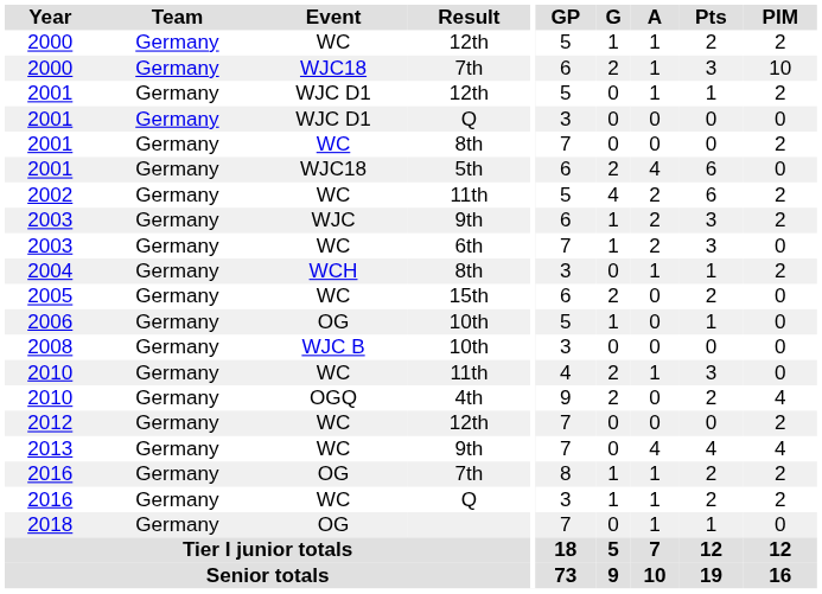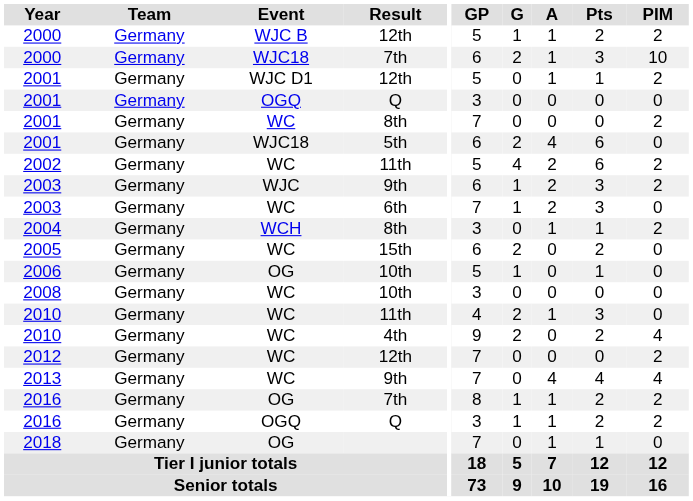 <table border="0" cellpadding="1" cellspacing="0" ID="Table3" style="text-align:center; width:40em">
 <tr ALIGN="center" bgcolor="#e0e0e0">
 <th>Year</th>
 <th>Team</th>
 <th>Event</th>
 <th>Result</th>
 <th rowspan="99" bgcolor="#ffffff"></th>
 <th>GP</th>
 <th>G</th>
 <th>A</th>
 <th>Pts</th>
 <th>PIM</th>
 </tr>
 <tr>
 <td><a href='#'>2000</a></td>
 <td><a href='#'>Germany</a></td>
-<td>WC</td>
+<td><a href='#'>WJC B</a></td>
 <td>12th</td>
 <td>5</td>
 <td>1</td>
 <td>1</td>
 <td>2</td>
 <td>2</td>
 </tr>
 <tr bgcolor="#f0f0f0">
 <td><a href='#'>2000</a></td>
 <td><a href='#'>Germany</a></td>
 <td><a href='#'>WJC18</a></td>
 <td>7th</td>
 <td>6</td>
 <td>2</td>
 <td>1</td>
 <td>3</td>
 <td>10</td>
 </tr>
 <tr>
 <td><a href='#'>2001</a></td>
 <td>Germany</td>
 <td>WJC D1</td>
 <td>12th</td>
 <td>5</td>
 <td>0</td>
 <td>1</td>
 <td>1</td>
 <td>2</td>
 </tr>
 <tr bgcolor="#f0f0f0">
 <td><a href='#'>2001</a></td>
 <td><a href='#'>Germany</a></td>
-<td>WJC D1</td>
+<td><a href='#'>OGQ</a></td>
 <td>Q</td>
 <td>3</td>
 <td>0</td>
 <td>0</td>
 <td>0</td>
 <td>0</td>
 </tr>
 <tr>
 <td><a href='#'>2001</a></td>
 <td>Germany</td>
 <td><a href='#'>WC</a></td>
 <td>8th</td>
 <td>7</td>
 <td>0</td>
 <td>0</td>
 <td>0</td>
 <td>2</td>
 </tr>
 <tr bgcolor="#f0f0f0">
 <td><a href='#'>2001</a></td>
 <td>Germany</td>
 <td>WJC18</td>
 <td>5th</td>
 <td>6</td>
 <td>2</td>
 <td>4</td>
 <td>6</td>
 <td>0</td>
 </tr>
 <tr>
 <td><a href='#'>2002</a></td>
 <td>Germany</td>
 <td>WC</td>
 <td>11th</td>
 <td>5</td>
 <td>4</td>
 <td>2</td>
 <td>6</td>
 <td>2</td>
 </tr>
 <tr bgcolor="#f0f0f0">
 <td><a href='#'>2003</a></td>
 <td>Germany</td>
 <td>WJC</td>
 <td>9th</td>
 <td>6</td>
 <td>1</td>
 <td>2</td>
 <td>3</td>
 <td>2</td>
 </tr>
 <tr>
 <td><a href='#'>2003</a></td>
 <td>Germany</td>
 <td>WC</td>
 <td>6th</td>
 <td>7</td>
 <td>1</td>
 <td>2</td>
 <td>3</td>
 <td>0</td>
 </tr>
 <tr bgcolor="#f0f0f0">
 <td><a href='#'>2004</a></td>
 <td>Germany</td>
 <td><a href='#'>WCH</a></td>
 <td>8th</td>
 <td>3</td>
 <td>0</td>
 <td>1</td>
 <td>1</td>
 <td>2</td>
 </tr>
 <tr>
 <td><a href='#'>2005</a></td>
 <td>Germany</td>
 <td>WC</td>
 <td>15th</td>
 <td>6</td>
 <td>2</td>
 <td>0</td>
 <td>2</td>
 <td>0</td>
 </tr>
 <tr bgcolor="#f0f0f0">
 <td><a href='#'>2006</a></td>
 <td>Germany</td>
 <td>OG</td>
 <td>10th</td>
 <td>5</td>
 <td>1</td>
 <td>0</td>
 <td>1</td>
 <td>0</td>
 </tr>
 <tr>
 <td><a href='#'>2008</a></td>
 <td>Germany</td>
-<td><a href='#'>WJC B</a></td>
+<td>WC</td>
 <td>10th</td>
 <td>3</td>
 <td>0</td>
 <td>0</td>
 <td>0</td>
 <td>0</td>
 </tr>
 <tr bgcolor="#f0f0f0">
 <td><a href='#'>2010</a></td>
 <td>Germany</td>
 <td>WC</td>
 <td>11th</td>
 <td>4</td>
 <td>2</td>
 <td>1</td>
 <td>3</td>
 <td>0</td>
 </tr>
 <tr>
 <td><a href='#'>2010</a></td>
 <td>Germany</td>
-<td>OGQ</td>
+<td>WC</td>
 <td>4th</td>
 <td>9</td>
 <td>2</td>
 <td>0</td>
 <td>2</td>
 <td>4</td>
 </tr>
 <tr bgcolor="#f0f0f0">
 <td><a href='#'>2012</a></td>
 <td>Germany</td>
 <td>WC</td>
 <td>12th</td>
 <td>7</td>
 <td>0</td>
 <td>0</td>
 <td>0</td>
 <td>2</td>
 </tr>
 <tr>
 <td><a href='#'>2013</a></td>
 <td>Germany</td>
 <td>WC</td>
 <td>9th</td>
 <td>7</td>
 <td>0</td>
 <td>4</td>
 <td>4</td>
 <td>4</td>
 </tr>
 <tr bgcolor="#f0f0f0">
 <td><a href='#'>2016</a></td>
 <td>Germany</td>
 <td>OG</td>
 <td>7th</td>
 <td>8</td>
 <td>1</td>
 <td>1</td>
 <td>2</td>
 <td>2</td>
 </tr>
 <tr>
 <td><a href='#'>2016</a></td>
 <td>Germany</td>
-<td>WC</td>
+<td>OGQ</td>
 <td>Q</td>
 <td>3</td>
 <td>1</td>
 <td>1</td>
 <td>2</td>
 <td>2</td>
 </tr>
 <tr bgcolor="#f0f0f0">
 <td><a href='#'>2018</a></td>
 <td>Germany</td>
 <td>OG</td>
 <td></td>
 <td>7</td>
 <td>0</td>
 <td>1</td>
 <td>1</td>
 <td>0</td>
 </tr>
 <tr bgcolor="#e0e0e0">
 <th colspan="4">Tier I junior totals</th>
 <th>18</th>
 <th>5</th>
 <th>7</th>
 <th>12</th>
 <th>12</th>
 </tr>
 <tr bgcolor="#e0e0e0">
 <th colspan="4">Senior totals</th>
 <th>73</th>
 <th>9</th>
 <th>10</th>
 <th>19</th>
 <th>16</th>
 </tr>
 </table>
